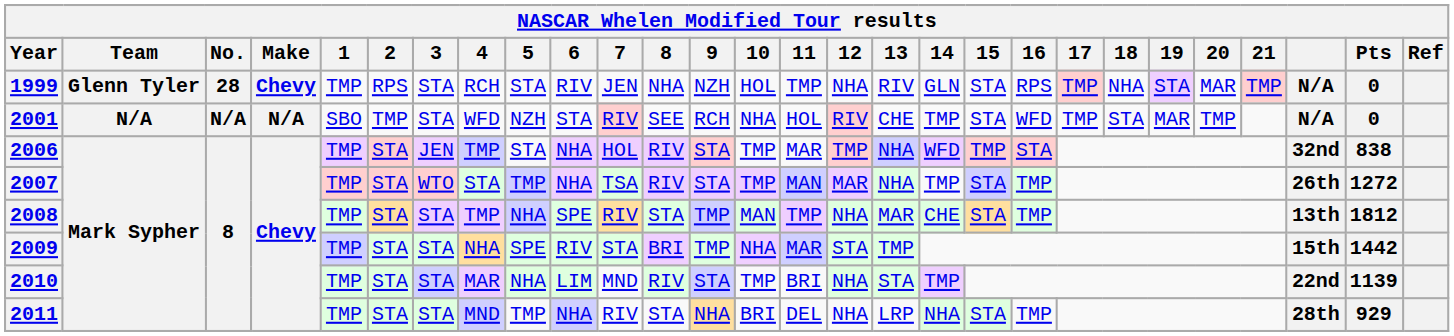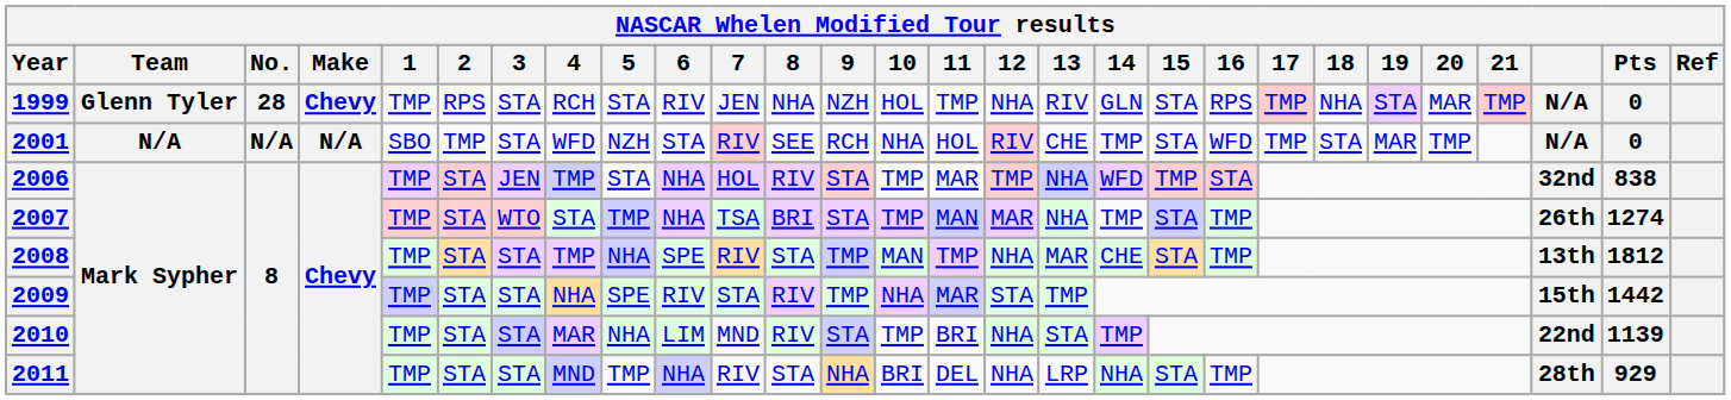 <table class="wikitable" style="text-align:center; font-size:75%">
 <tr>
 <th colspan=38><a href='#'>NASCAR Whelen Modified Tour</a> results</th>
 </tr>
 <tr>
 <th>Year</th>
 <th>Team</th>
 <th>No.</th>
 <th>Make</th>
 <th>1</th>
 <th>2</th>
 <th>3</th>
 <th>4</th>
 <th>5</th>
 <th>6</th>
 <th>7</th>
 <th>8</th>
 <th>9</th>
 <th>10</th>
 <th>11</th>
 <th>12</th>
 <th>13</th>
 <th>14</th>
 <th>15</th>
 <th>16</th>
 <th>17</th>
 <th>18</th>
 <th>19</th>
 <th>20</th>
 <th>21</th>
 <th></th>
 <th>Pts</th>
 <th>Ref</th>
 </tr>
 <tr>
 <th><a href='#'>1999</a></th>
 <th>Glenn Tyler</th>
 <th>28</th>
 <th><a href='#'>Chevy</a></th>
 <td><a href='#'>TMP</a></td>
 <td><a href='#'>RPS</a></td>
 <td><a href='#'>STA</a></td>
 <td><a href='#'>RCH</a></td>
 <td><a href='#'>STA</a></td>
 <td><a href='#'>RIV</a></td>
 <td><a href='#'>JEN</a></td>
 <td><a href='#'>NHA</a></td>
 <td><a href='#'>NZH</a></td>
 <td><a href='#'>HOL</a></td>
 <td><a href='#'>TMP</a></td>
 <td><a href='#'>NHA</a></td>
 <td><a href='#'>RIV</a></td>
 <td><a href='#'>GLN</a></td>
 <td><a href='#'>STA</a></td>
 <td><a href='#'>RPS</a></td>
 <td style="background:#FFCFCF;"><a href='#'>TMP</a><br></td>
 <td><a href='#'>NHA</a></td>
 <td style="background:#EFCFFF;"><a href='#'>STA</a><br></td>
 <td><a href='#'>MAR</a></td>
 <td style="background:#FFCFCF;"><a href='#'>TMP</a><br></td>
 <th>N/A</th>
 <th>0</th>
 <th></th>
 </tr>
 <tr>
 <th><a href='#'>2001</a></th>
 <th>N/A</th>
 <th>N/A</th>
 <th>N/A</th>
 <td><a href='#'>SBO</a></td>
 <td><a href='#'>TMP</a></td>
 <td><a href='#'>STA</a></td>
 <td><a href='#'>WFD</a></td>
 <td><a href='#'>NZH</a></td>
 <td><a href='#'>STA</a></td>
 <td style="background:#FFCFCF;"><a href='#'>RIV</a><br></td>
 <td><a href='#'>SEE</a></td>
 <td><a href='#'>RCH</a></td>
 <td><a href='#'>NHA</a></td>
 <td><a href='#'>HOL</a></td>
 <td style="background:#FFCFCF;"><a href='#'>RIV</a><br></td>
 <td><a href='#'>CHE</a></td>
 <td><a href='#'>TMP</a></td>
 <td><a href='#'>STA</a></td>
 <td><a href='#'>WFD</a></td>
 <td><a href='#'>TMP</a></td>
 <td><a href='#'>STA</a></td>
 <td><a href='#'>MAR</a></td>
 <td><a href='#'>TMP</a></td>
 <td></td>
 <th>N/A</th>
 <th>0</th>
 <th></th>
 </tr>
 <tr>
 <th><a href='#'>2006</a></th>
 <th rowspan=6>Mark Sypher</th>
 <th rowspan=6>8</th>
 <th rowspan=6><a href='#'>Chevy</a></th>
 <td style="background:#EFCFFF;"><a href='#'>TMP</a><br></td>
 <td style="background:#FFCFCF;"><a href='#'>STA</a><br></td>
 <td style="background:#EFCFFF;"><a href='#'>JEN</a><br></td>
 <td style="background:#CFCFFF;"><a href='#'>TMP</a><br></td>
 <td><a href='#'>STA</a></td>
 <td style="background:#EFCFFF;"><a href='#'>NHA</a><br></td>
 <td style="background:#EFCFFF;"><a href='#'>HOL</a><br></td>
 <td style="background:#EFCFFF;"><a href='#'>RIV</a><br></td>
 <td style="background:#FFCFCF;"><a href='#'>STA</a><br></td>
 <td><a href='#'>TMP</a></td>
 <td><a href='#'>MAR</a></td>
 <td style="background:#FFCFCF;"><a href='#'>TMP</a><br></td>
 <td style="background:#CFCFFF;"><a href='#'>NHA</a><br></td>
 <td style="background:#EFCFFF;"><a href='#'>WFD</a><br></td>
 <td style="background:#FFCFCF;"><a href='#'>TMP</a><br></td>
 <td style="background:#FFCFCF;"><a href='#'>STA</a><br></td>
 <td colspan=5></td>
 <th>32nd</th>
 <th>838</th>
 <th></th>
 </tr>
 <tr>
 <th><a href='#'>2007</a></th>
 <td style="background:#FFCFCF;"><a href='#'>TMP</a><br></td>
 <td style="background:#FFCFCF;"><a href='#'>STA</a><br></td>
 <td style="background:#FFCFCF;"><a href='#'>WTO</a><br></td>
 <td style="background:#DFFFDF;"><a href='#'>STA</a><br></td>
 <td style="background:#CFCFFF;"><a href='#'>TMP</a><br></td>
 <td style="background:#EFCFFF;"><a href='#'>NHA</a><br></td>
 <td style="background:#DFFFDF;"><a href='#'>TSA</a><br></td>
-<td style="background:#EFCFFF;"><a href='#'>RIV</a><br></td>
+<td style="background:#EFCFFF;"><a href='#'>BRI</a><br></td>
 <td style="background:#EFCFFF;"><a href='#'>STA</a><br></td>
 <td style="background:#EFCFFF;"><a href='#'>TMP</a><br></td>
 <td style="background:#CFCFFF;"><a href='#'>MAN</a><br></td>
 <td style="background:#EFCFFF;"><a href='#'>MAR</a><br></td>
 <td style="background:#DFFFDF;"><a href='#'>NHA</a><br></td>
 <td><a href='#'>TMP</a></td>
 <td style="background:#CFCFFF;"><a href='#'>STA</a><br></td>
 <td style="background:#DFFFDF;"><a href='#'>TMP</a><br></td>
 <td colspan=5></td>
 <th>26th</th>
-<th>1272</th>
+<th>1274</th>
 <th></th>
 </tr>
 <tr>
 <th><a href='#'>2008</a></th>
 <td style="background:#DFFFDF;"><a href='#'>TMP</a><br></td>
 <td style="background:#FFDF9F;"><a href='#'>STA</a><br></td>
 <td style="background:#EFCFFF;"><a href='#'>STA</a><br></td>
 <td style="background:#EFCFFF;"><a href='#'>TMP</a><br></td>
 <td style="background:#CFCFFF;"><a href='#'>NHA</a><br></td>
 <td style="background:#DFFFDF;"><a href='#'>SPE</a><br></td>
 <td style="background:#FFDF9F;"><a href='#'>RIV</a><br></td>
 <td style="background:#DFFFDF;"><a href='#'>STA</a><br></td>
 <td style="background:#CFCFFF;"><a href='#'>TMP</a><br></td>
 <td style="background:#DFFFDF;"><a href='#'>MAN</a><br></td>
 <td style="background:#EFCFFF;"><a href='#'>TMP</a><br></td>
 <td style="background:#DFFFDF;"><a href='#'>NHA</a><br></td>
 <td style="background:#DFFFDF;"><a href='#'>MAR</a><br></td>
 <td style="background:#DFFFDF;"><a href='#'>CHE</a><br></td>
 <td style="background:#FFDF9F;"><a href='#'>STA</a><br></td>
 <td style="background:#DFFFDF;"><a href='#'>TMP</a><br></td>
 <td colspan=5></td>
 <th>13th</th>
 <th>1812</th>
 <th></th>
 </tr>
 <tr>
 <th><a href='#'>2009</a></th>
 <td style="background:#CFCFFF;"><a href='#'>TMP</a><br></td>
 <td style="background:#DFFFDF;"><a href='#'>STA</a><br></td>
 <td style="background:#DFFFDF;"><a href='#'>STA</a><br></td>
 <td style="background:#FFDF9F;"><a href='#'>NHA</a><br></td>
 <td style="background:#DFFFDF;"><a href='#'>SPE</a><br></td>
 <td style="background:#DFFFDF;"><a href='#'>RIV</a><br></td>
 <td style="background:#DFFFDF;"><a href='#'>STA</a><br></td>
-<td style="background:#EFCFFF;"><a href='#'>BRI</a><br></td>
+<td style="background:#EFCFFF;"><a href='#'>RIV</a><br></td>
 <td style="background:#DFFFDF;"><a href='#'>TMP</a><br></td>
 <td style="background:#EFCFFF;"><a href='#'>NHA</a><br></td>
 <td style="background:#CFCFFF;"><a href='#'>MAR</a><br></td>
 <td style="background:#DFFFDF;"><a href='#'>STA</a><br></td>
 <td style="background:#DFFFDF;"><a href='#'>TMP</a><br></td>
 <td colspan=8></td>
 <th>15th</th>
 <th>1442</th>
 <th></th>
 </tr>
 <tr>
 <th><a href='#'>2010</a></th>
 <td style="background:#DFFFDF;"><a href='#'>TMP</a><br></td>
 <td style="background:#DFFFDF;"><a href='#'>STA</a><br></td>
 <td style="background:#CFCFFF;"><a href='#'>STA</a><br></td>
 <td style="background:#EFCFFF;"><a href='#'>MAR</a><br></td>
 <td style="background:#DFFFDF;"><a href='#'>NHA</a><br></td>
 <td style="background:#DFFFDF;"><a href='#'>LIM</a><br></td>
 <td><a href='#'>MND</a></td>
 <td style="background:#DFFFDF;"><a href='#'>RIV</a><br></td>
 <td style="background:#CFCFFF;"><a href='#'>STA</a><br></td>
 <td><a href='#'>TMP</a></td>
 <td><a href='#'>BRI</a></td>
 <td style="background:#DFFFDF;"><a href='#'>NHA</a><br></td>
 <td style="background:#DFFFDF;"><a href='#'>STA</a><br></td>
 <td style="background:#EFCFFF;"><a href='#'>TMP</a><br></td>
 <td colspan=7></td>
 <th>22nd</th>
 <th>1139</th>
 <th></th>
 </tr>
 <tr>
 <th><a href='#'>2011</a></th>
 <td style="background:#DFFFDF;"><a href='#'>TMP</a><br></td>
 <td style="background:#DFFFDF;"><a href='#'>STA</a><br></td>
 <td style="background:#DFFFDF;"><a href='#'>STA</a><br></td>
 <td style="background:#CFCFFF;"><a href='#'>MND</a><br></td>
 <td><a href='#'>TMP</a></td>
 <td style="background:#CFCFFF;"><a href='#'>NHA</a><br></td>
 <td><a href='#'>RIV</a></td>
 <td><a href='#'>STA</a></td>
 <td style="background:#FFDF9F;"><a href='#'>NHA</a><br></td>
 <td><a href='#'>BRI</a></td>
 <td><a href='#'>DEL</a></td>
 <td><a href='#'>NHA</a></td>
 <td><a href='#'>LRP</a></td>
 <td style="background:#DFFFDF;"><a href='#'>NHA</a><br></td>
 <td style="background:#DFFFDF;"><a href='#'>STA</a><br></td>
 <td><a href='#'>TMP</a></td>
 <td colspan=5></td>
 <th>28th</th>
 <th>929</th>
 <th></th>
 </tr>
 </table>
